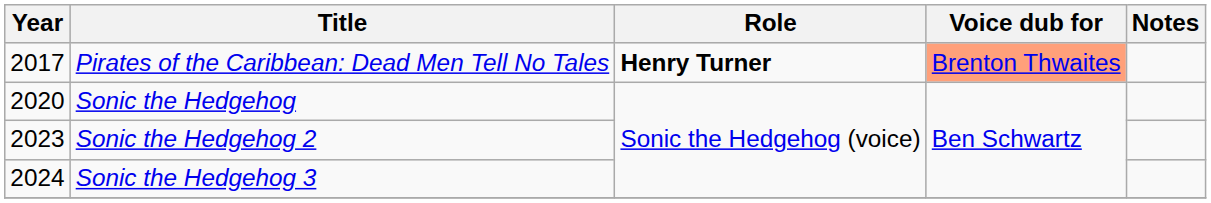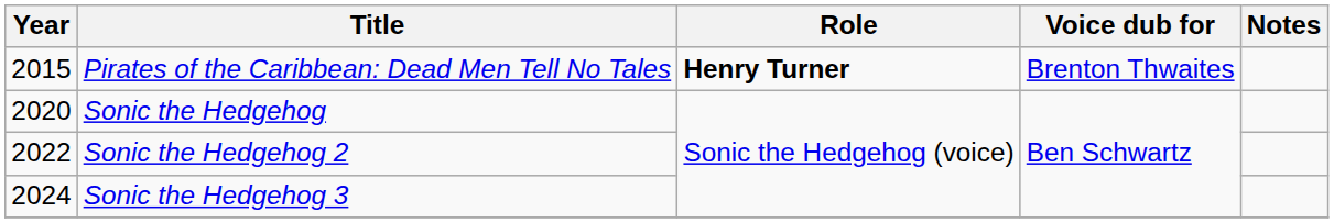 <table class="wikitable sortable">
 <tr>
 <th>Year</th>
 <th>Title</th>
 <th>Role</th>
 <th>Voice dub for</th>
 <th>Notes</th>
 </tr>
 <tr>
-<td>2017</td>
+<td>2015</td>
 <td><em><a href='#'>Pirates of the Caribbean: Dead Men Tell No Tales</a></em></td>
 <td><strong>Henry Turner</strong></td>
-<td style="background: lightsalmon;"><a href='#'>Brenton Thwaites</a></td>
+<td><a href='#'>Brenton Thwaites</a></td>
 <td></td>
 </tr>
 <tr>
 <td>2020</td>
 <td><em><a href='#'>Sonic the Hedgehog</a></em></td>
 <td rowspan="3"><a href='#'>Sonic the Hedgehog</a> (voice)</td>
 <td rowspan="3"><a href='#'>Ben Schwartz</a></td>
 <td></td>
 </tr>
 <tr>
-<td>2023</td>
+<td>2022</td>
 <td><em><a href='#'>Sonic the Hedgehog 2</a></em></td>
 <td></td>
 </tr>
 <tr>
 <td>2024</td>
 <td><em><a href='#'>Sonic the Hedgehog 3</a></td>
 <td></td>
 </tr>
 <tr>
 </tr>
 </table>
